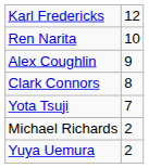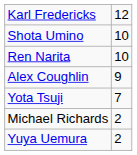 <table class="wikitable" style="margin: 1em auto 1em auto">
 <tr>
 <td><a href='#'>Karl Fredericks</a></td>
 <td>12</td>
+</tr>
+<tr>
+<td><a href='#'>Shota Umino</a></td>
+<td>10</td>
 </tr>
 <tr>
 <td><a href='#'>Ren Narita</a></td>
 <td>10</td>
 </tr>
 <tr>
 <td><a href='#'>Alex Coughlin</a></td>
 <td>9</td>
-</tr>
-<tr>
-<td><a href='#'>Clark Connors</a></td>
-<td>8</td>
 </tr>
 <tr>
 <td><a href='#'>Yota Tsuji</a></td>
 <td>7</td>
 </tr>
 <tr>
 <td>Michael Richards</td>
 <td>2</td>
 </tr>
 <tr>
 <td><a href='#'>Yuya Uemura</a></td>
 <td>2</td>
 </tr>
 </table>
